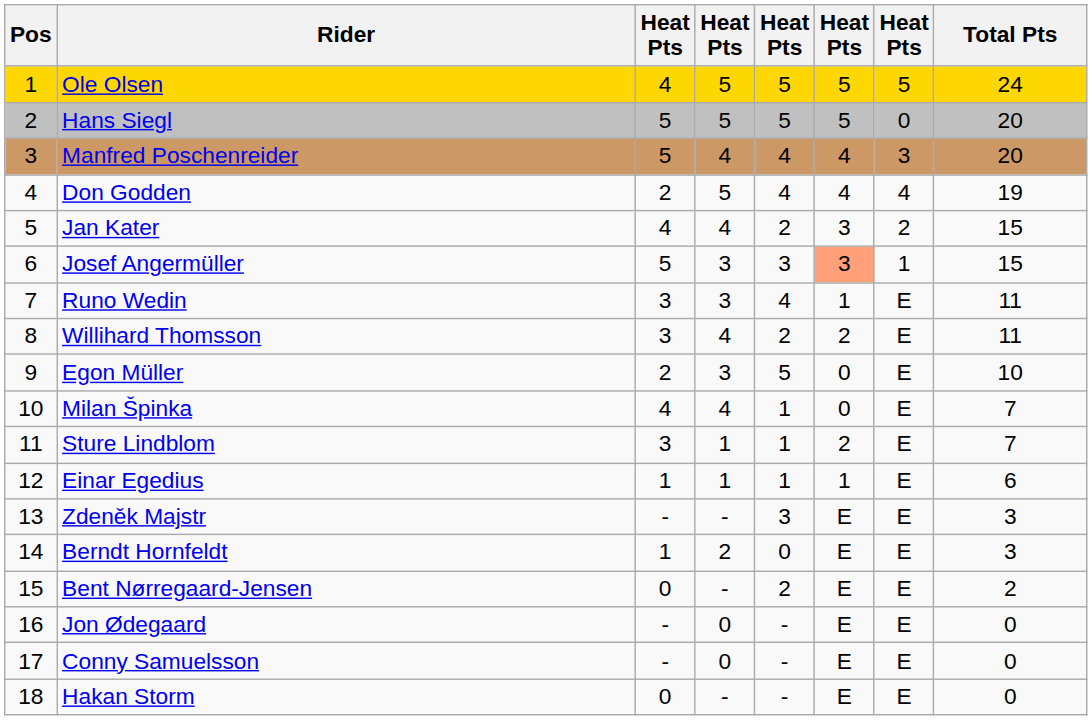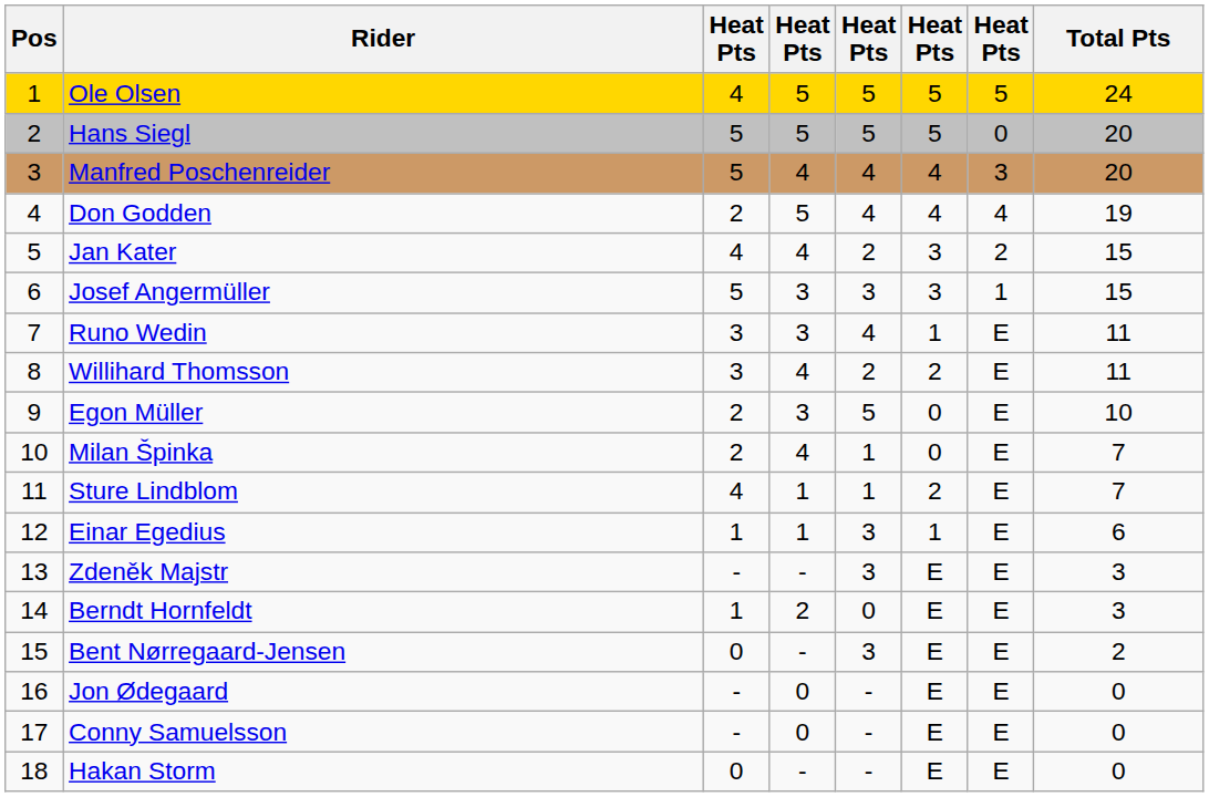 <table class="wikitable" style="font-size: 100%">
 <tr>
 <th width=20>Pos</th>
 <th width=400>Rider</th>
 <th width=20>Heat Pts</th>
 <th width=20>Heat Pts</th>
 <th width=20>Heat Pts</th>
 <th width=20>Heat Pts</th>
 <th width=20>Heat Pts</th>
 <th width=100>Total Pts</th>
 </tr>
 <tr align=center style="background-color: gold;">
 <td>1</td>
 <td align="left"> <a href='#'>Ole Olsen</a></td>
 <td>4</td>
 <td>5</td>
 <td>5</td>
 <td>5</td>
 <td>5</td>
 <td>24</td>
 </tr>
 <tr align=center style="background-color: silver;">
 <td>2</td>
 <td align="left"> <a href='#'>Hans Siegl</a></td>
 <td>5</td>
 <td>5</td>
 <td>5</td>
 <td>5</td>
 <td>0</td>
 <td>20</td>
 </tr>
 <tr align=center style="background-color: #cc9966;">
 <td>3</td>
 <td align="left"> <a href='#'>Manfred Poschenreider</a></td>
 <td>5</td>
 <td>4</td>
 <td>4</td>
 <td>4</td>
 <td>3</td>
 <td>20</td>
 </tr>
 <tr align=center>
 <td>4</td>
 <td align="left"> <a href='#'>Don Godden</a></td>
 <td>2</td>
 <td>5</td>
 <td>4</td>
 <td>4</td>
 <td>4</td>
 <td>19</td>
 </tr>
 <tr align=center>
 <td>5</td>
 <td align="left"> <a href='#'>Jan Kater</a></td>
 <td>4</td>
 <td>4</td>
 <td>2</td>
 <td>3</td>
 <td>2</td>
 <td>15</td>
 </tr>
 <tr align=center>
 <td>6</td>
 <td align="left"> <a href='#'>Josef Angermüller</a></td>
 <td>5</td>
 <td>3</td>
 <td>3</td>
-<td style="background: lightsalmon;">3</td>
+<td>3</td>
 <td>1</td>
 <td>15</td>
 </tr>
 <tr align=center>
 <td>7</td>
 <td align="left"> <a href='#'>Runo Wedin</a></td>
 <td>3</td>
 <td>3</td>
 <td>4</td>
 <td>1</td>
 <td>E</td>
 <td>11</td>
 </tr>
 <tr align=center>
 <td>8</td>
 <td align="left"> <a href='#'>Willihard Thomsson</a></td>
 <td>3</td>
 <td>4</td>
 <td>2</td>
 <td>2</td>
 <td>E</td>
 <td>11</td>
 </tr>
 <tr align=center>
 <td>9</td>
 <td align="left"> <a href='#'>Egon Müller</a></td>
 <td>2</td>
 <td>3</td>
 <td>5</td>
 <td>0</td>
 <td>E</td>
 <td>10</td>
 </tr>
 <tr align=center>
 <td>10</td>
 <td align="left"> <a href='#'>Milan Špinka</a></td>
-<td>4</td>
+<td>2</td>
 <td>4</td>
 <td>1</td>
 <td>0</td>
 <td>E</td>
 <td>7</td>
 </tr>
 <tr align=center>
 <td>11</td>
 <td align="left"> <a href='#'>Sture Lindblom</a></td>
-<td>3</td>
+<td>4</td>
 <td>1</td>
 <td>1</td>
 <td>2</td>
 <td>E</td>
 <td>7</td>
 </tr>
 <tr align=center>
 <td>12</td>
 <td align="left"> <a href='#'>Einar Egedius</a></td>
 <td>1</td>
 <td>1</td>
-<td>1</td>
+<td>3</td>
 <td>1</td>
 <td>E</td>
 <td>6</td>
 </tr>
 <tr align=center>
 <td>13</td>
 <td align="left"> <a href='#'>Zdeněk Majstr</a></td>
 <td>-</td>
 <td>-</td>
 <td>3</td>
 <td>E</td>
 <td>E</td>
 <td>3</td>
 </tr>
 <tr align=center>
 <td>14</td>
 <td align="left"> <a href='#'>Berndt Hornfeldt</a></td>
 <td>1</td>
 <td>2</td>
 <td>0</td>
 <td>E</td>
 <td>E</td>
 <td>3</td>
 </tr>
 <tr align=center>
 <td>15</td>
 <td align="left"> <a href='#'>Bent Nørregaard-Jensen</a></td>
 <td>0</td>
 <td>-</td>
-<td>2</td>
+<td>3</td>
 <td>E</td>
 <td>E</td>
 <td>2</td>
 </tr>
 <tr align=center>
 <td>16</td>
 <td align="left"> <a href='#'>Jon Ødegaard</a></td>
 <td>-</td>
 <td>0</td>
 <td>-</td>
 <td>E</td>
 <td>E</td>
 <td>0</td>
 </tr>
 <tr align=center>
 <td>17</td>
 <td align="left"> <a href='#'>Conny Samuelsson</a></td>
 <td>-</td>
 <td>0</td>
 <td>-</td>
 <td>E</td>
 <td>E</td>
 <td>0</td>
 </tr>
 <tr align=center>
 <td>18</td>
 <td align="left"> <a href='#'>Hakan Storm</a></td>
 <td>0</td>
 <td>-</td>
 <td>-</td>
 <td>E</td>
 <td>E</td>
 <td>0</td>
 </tr>
 </table>
